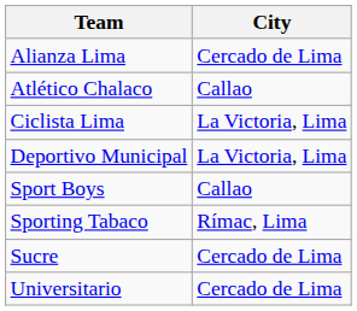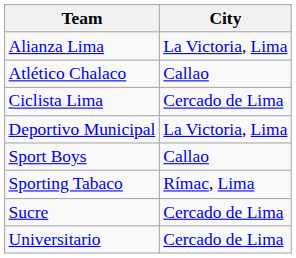 <table class="wikitable sortable">
 <tr>
 <th>Team</th>
 <th>City</th>
 </tr>
 <tr>
 <td><a href='#'>Alianza Lima</a></td>
-<td><a href='#'>Cercado de Lima</a></td>
+<td><a href='#'>La Victoria</a>, <a href='#'>Lima</a></td>
 </tr>
 <tr>
 <td><a href='#'>Atlético Chalaco</a></td>
 <td><a href='#'>Callao</a></td>
 </tr>
 <tr>
 <td><a href='#'>Ciclista Lima</a></td>
-<td><a href='#'>La Victoria</a>, <a href='#'>Lima</a></td>
+<td><a href='#'>Cercado de Lima</a></td>
 </tr>
 <tr>
 <td><a href='#'>Deportivo Municipal</a></td>
 <td><a href='#'>La Victoria</a>, <a href='#'>Lima</a></td>
 </tr>
 <tr>
 <td><a href='#'>Sport Boys</a></td>
 <td><a href='#'>Callao</a></td>
 </tr>
 <tr>
 <td><a href='#'>Sporting Tabaco</a></td>
 <td><a href='#'>Rímac</a>, <a href='#'>Lima</a></td>
 </tr>
 <tr>
 <td><a href='#'>Sucre</a></td>
 <td><a href='#'>Cercado de Lima</a></td>
 </tr>
 <tr>
 <td><a href='#'>Universitario</a></td>
 <td><a href='#'>Cercado de Lima</a></td>
 </tr>
 </table>
